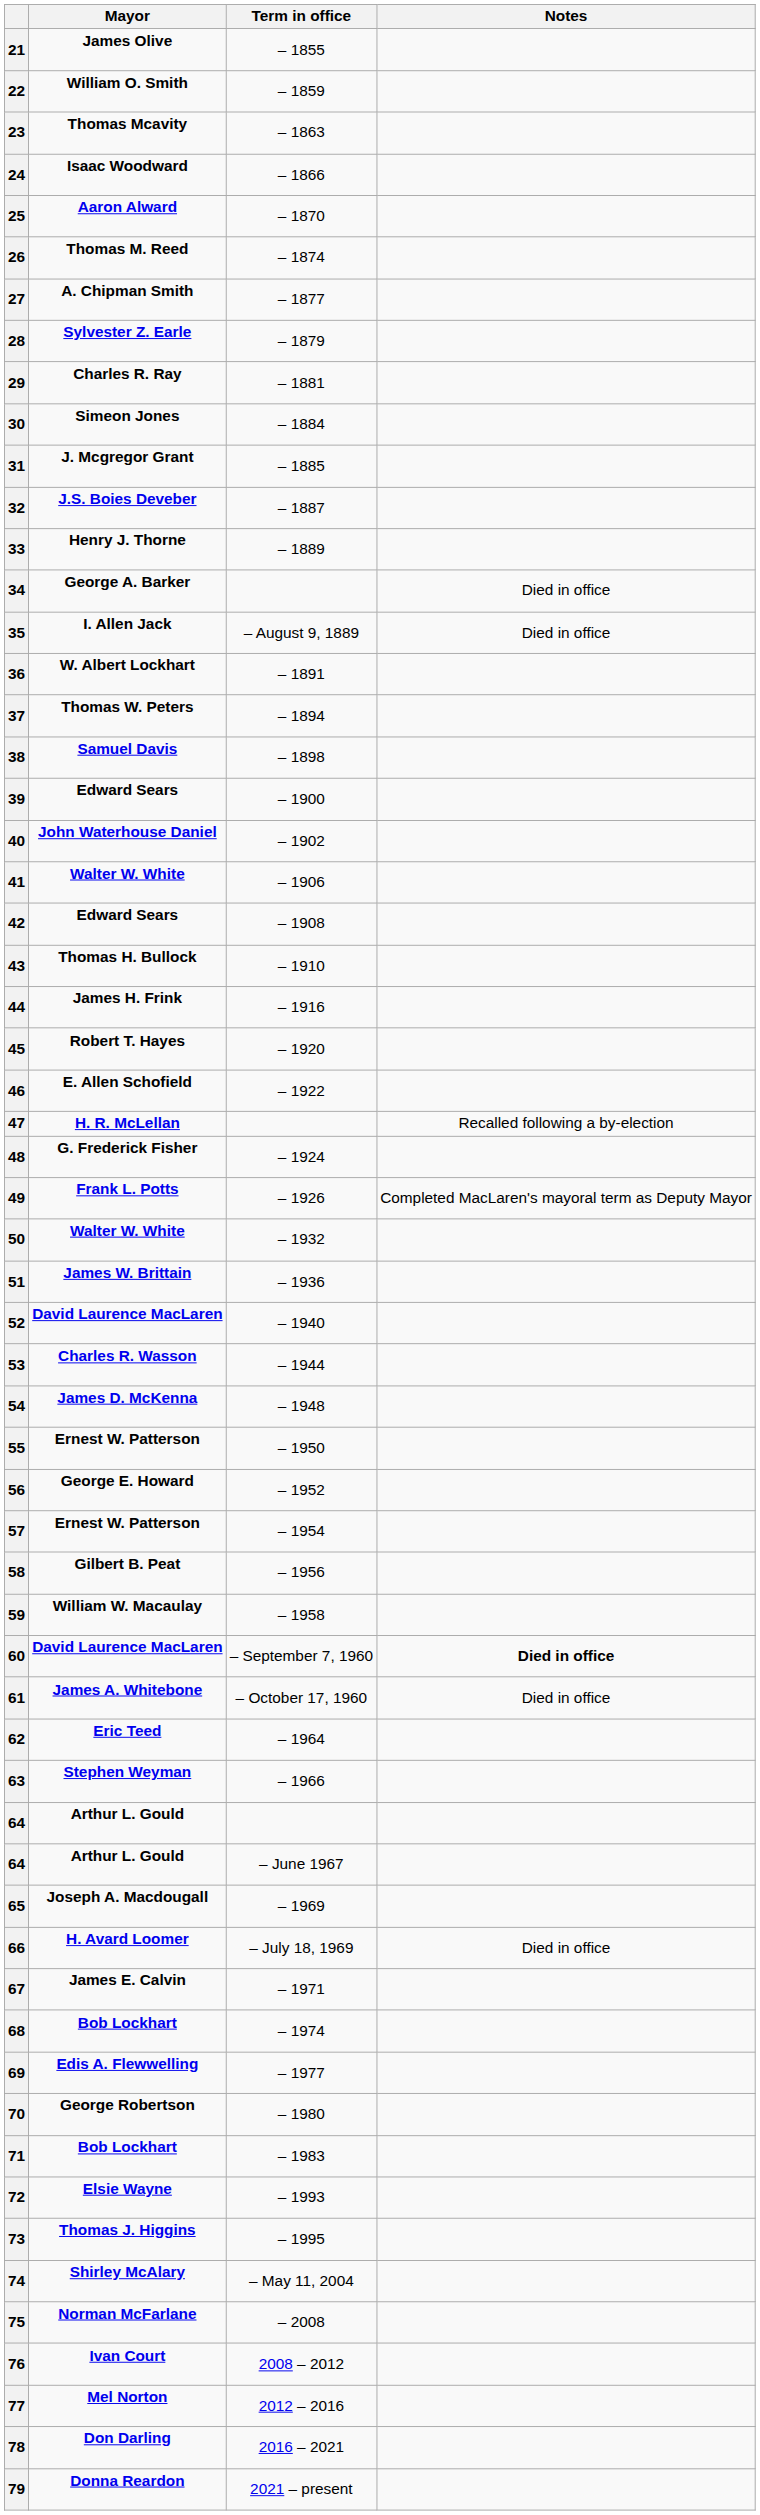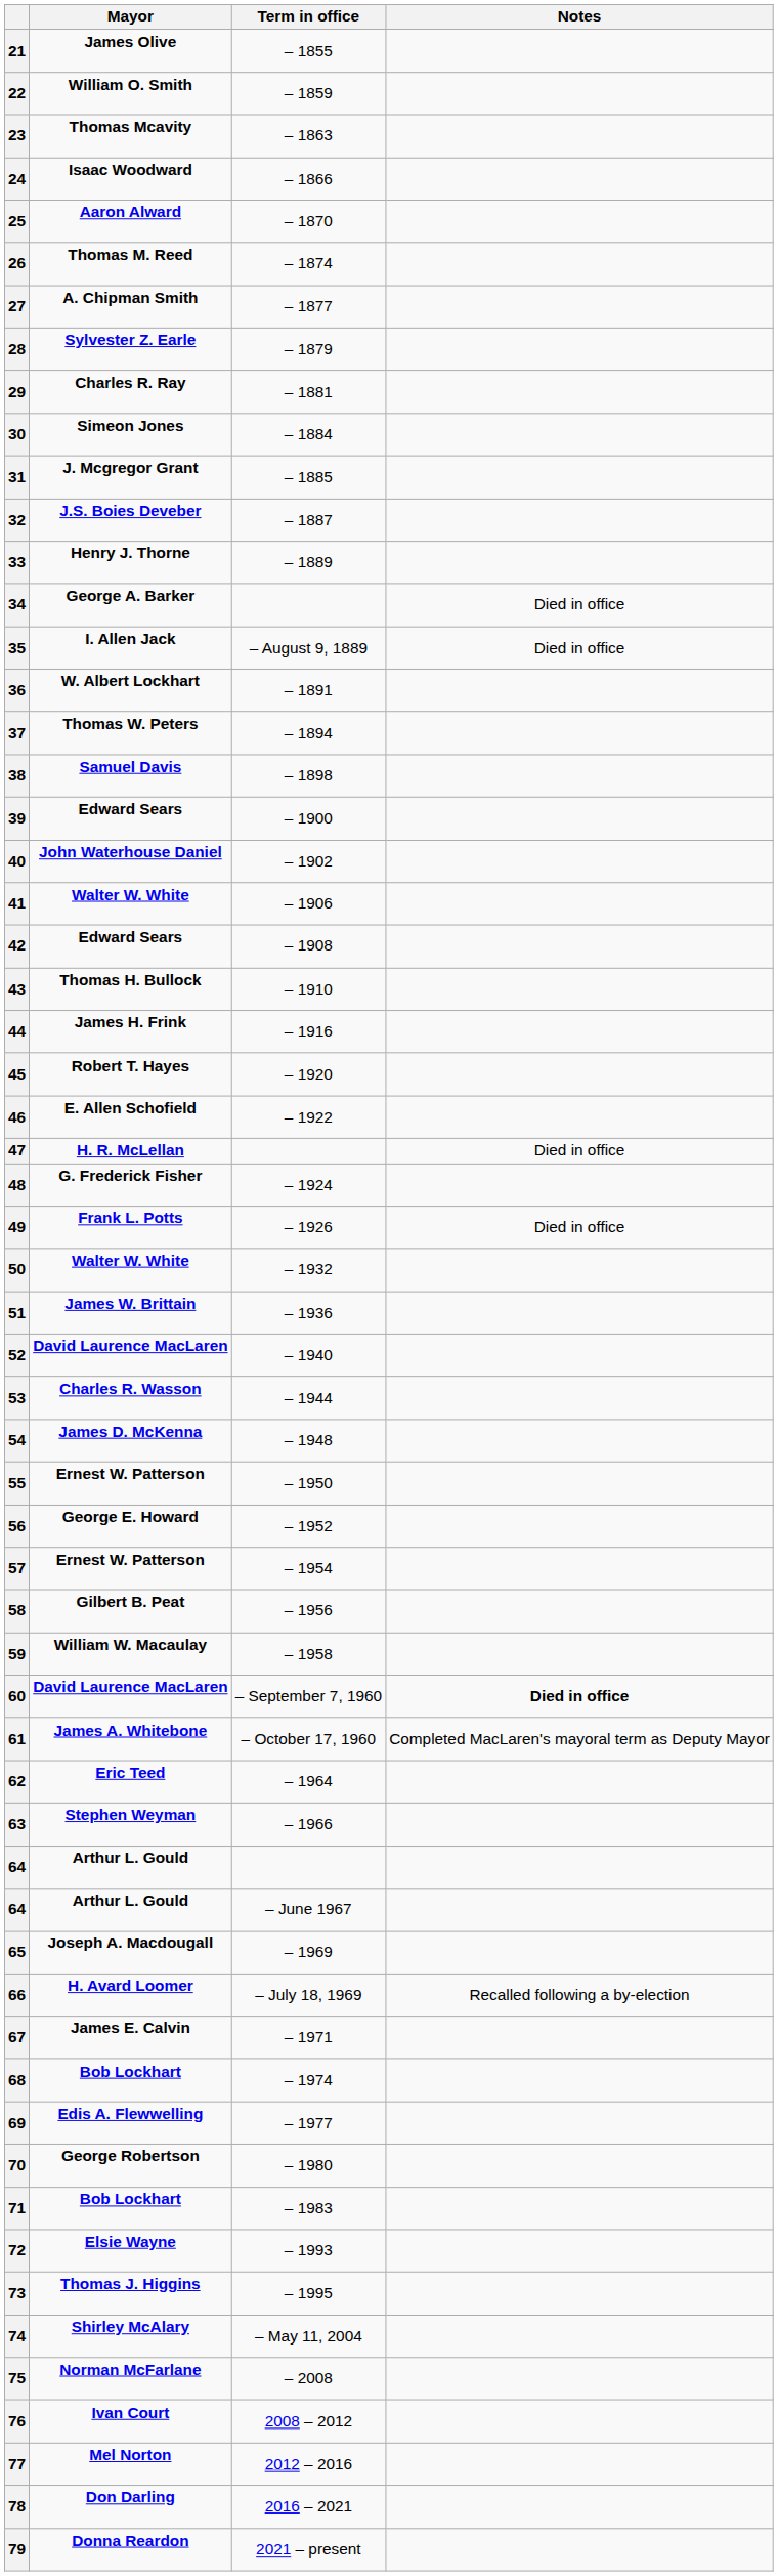 <table class="wikitable sortable" style="text-align:center;">
 <tr>
 <th scope="col" data-sort-type="number"></th>
 <th scope="col">Mayor</th>
 <th scope="col">Term in office</th>
 <th scope="col">Notes</th>
 </tr>
 <tr>
 <th scope="row">21</th>
 <td><strong>James Olive</strong><br><br></td>
 <td> – 1855</td>
 <td></td>
 </tr>
 <tr>
 <th scope="row">22</th>
 <td><strong>William O. Smith</strong><br><br></td>
 <td> – 1859</td>
 <td></td>
 </tr>
 <tr>
 <th scope="row">23</th>
 <td><strong>Thomas Mcavity</strong><br><br></td>
 <td> – 1863</td>
 <td></td>
 </tr>
 <tr>
 <th scope="row">24</th>
 <td><strong>Isaac Woodward</strong><br><br></td>
 <td> – 1866</td>
 <td></td>
 </tr>
 <tr>
 <th scope="row">25</th>
 <td><strong><a href='#'>Aaron Alward</a></strong><br><br></td>
 <td> – 1870</td>
 <td></td>
 </tr>
 <tr>
 <th scope="row">26</th>
 <td><strong>Thomas M. Reed</strong><br><br></td>
 <td> – 1874</td>
 <td></td>
 </tr>
 <tr>
 <th scope="row">27</th>
 <td><strong>A. Chipman Smith</strong><br><br></td>
 <td> – 1877</td>
 <td></td>
 </tr>
 <tr>
 <th scope="row">28</th>
 <td><strong><a href='#'>Sylvester Z. Earle</a></strong><br><br></td>
 <td> – 1879</td>
 <td></td>
 </tr>
 <tr>
 <th scope="row">29</th>
 <td><strong>Charles R. Ray</strong><br><br></td>
 <td> – 1881</td>
 <td></td>
 </tr>
 <tr>
 <th scope="row">30</th>
 <td><strong>Simeon Jones</strong><br><br></td>
 <td> – 1884</td>
 <td></td>
 </tr>
 <tr>
 <th scope="row">31</th>
 <td><strong>J. Mcgregor Grant</strong><br><br></td>
 <td> – 1885</td>
 <td></td>
 </tr>
 <tr>
 <th scope="row">32</th>
 <td><strong><a href='#'>J.S. Boies Deveber</a></strong><br><br></td>
 <td> – 1887</td>
 <td></td>
 </tr>
 <tr>
 <th scope="row">33</th>
 <td><strong>Henry J. Thorne</strong><br><br></td>
 <td> – 1889</td>
 <td></td>
 </tr>
 <tr>
 <th scope="row">34</th>
 <td><strong>George A. Barker</strong><br><br></td>
 <td></td>
 <td>Died in office</td>
 </tr>
 <tr>
 <th scope="row">35</th>
 <td><strong>I. Allen Jack</strong><br><br></td>
 <td> – August 9, 1889</td>
 <td>Died in office</td>
 </tr>
 <tr>
 <th scope="row">36</th>
 <td><strong>W. Albert Lockhart</strong><br><br></td>
 <td> – 1891</td>
 <td></td>
 </tr>
 <tr>
 <th scope="row">37</th>
 <td><strong>Thomas W. Peters</strong><br><br></td>
 <td> – 1894</td>
 <td></td>
 </tr>
 <tr>
 <th scope="row">38</th>
 <td><strong><a href='#'>Samuel Davis</a></strong><br><br></td>
 <td> – 1898</td>
 <td></td>
 </tr>
 <tr>
 <th scope="row">39</th>
 <td><strong>Edward Sears</strong><br><br></td>
 <td> – 1900</td>
 <td></td>
 </tr>
 <tr>
 <th scope="row">40</th>
 <td><strong><a href='#'>John Waterhouse Daniel</a></strong><br><br></td>
 <td> – 1902</td>
 <td></td>
 </tr>
 <tr>
 <th scope="row">41</th>
 <td><strong><a href='#'>Walter W. White</a></strong><br><br></td>
 <td> – 1906</td>
 <td></td>
 </tr>
 <tr>
 <th scope="row">42</th>
 <td><strong>Edward Sears</strong><br><br></td>
 <td> – 1908</td>
 <td></td>
 </tr>
 <tr>
 <th scope="row">43</th>
 <td><strong>Thomas H. Bullock</strong><br><br></td>
 <td> – 1910</td>
 <td></td>
 </tr>
 <tr>
 <th scope="row">44</th>
 <td><strong>James H. Frink</strong><br><br></td>
 <td> – 1916</td>
 <td></td>
 </tr>
 <tr>
 <th scope="row">45</th>
 <td><strong>Robert T. Hayes</strong><br><br></td>
 <td> – 1920</td>
 <td></td>
 </tr>
 <tr>
 <th scope="row">46</th>
 <td><strong>E. Allen Schofield</strong><br><br></td>
 <td> – 1922</td>
 <td></td>
 </tr>
 <tr>
 <th scope="row">47</th>
 <td><strong><a href='#'>H. R. McLellan</a></strong><br></td>
 <td></td>
-<td>Recalled following a by-election</td>
+<td>Died in office</td>
 </tr>
 <tr>
 <th scope="row">48</th>
 <td><strong>G. Frederick Fisher</strong><br><br></td>
 <td> – 1924</td>
 <td></td>
 </tr>
 <tr>
 <th scope="row">49</th>
 <td><strong><a href='#'>Frank L. Potts</a></strong><br><br></td>
 <td> – 1926</td>
-<td>Completed MacLaren's mayoral term as Deputy Mayor</td>
+<td>Died in office</td>
 </tr>
 <tr>
 <th scope="row">50</th>
 <td><strong><a href='#'>Walter W. White</a></strong><br><br></td>
 <td> – 1932</td>
 <td></td>
 </tr>
 <tr>
 <th scope="row">51</th>
 <td><strong><a href='#'>James W. Brittain</a></strong><br><br></td>
 <td> – 1936</td>
 <td></td>
 </tr>
 <tr>
 <th scope="row">52</th>
 <td><strong><a href='#'>David Laurence MacLaren</a></strong><br><br></td>
 <td> – 1940</td>
 <td></td>
 </tr>
 <tr>
 <th scope="row">53</th>
 <td><strong><a href='#'>Charles R. Wasson</a></strong><br><br></td>
 <td> – 1944</td>
 <td></td>
 </tr>
 <tr>
 <th scope="row">54</th>
 <td><strong><a href='#'>James D. McKenna</a></strong><br><br></td>
 <td> – 1948</td>
 <td></td>
 </tr>
 <tr>
 <th scope="row">55</th>
 <td><strong>Ernest W. Patterson</strong><br><br></td>
 <td> – 1950</td>
 <td></td>
 </tr>
 <tr>
 <th scope="row">56</th>
 <td><strong>George E. Howard</strong><br><br></td>
 <td> – 1952</td>
 <td></td>
 </tr>
 <tr>
 <th scope="row">57</th>
 <td><strong>Ernest W. Patterson</strong><br><br></td>
 <td> – 1954</td>
 <td></td>
 </tr>
 <tr>
 <th scope="row">58</th>
 <td><strong>Gilbert B. Peat</strong><br><br></td>
 <td> – 1956</td>
 <td></td>
 </tr>
 <tr>
 <th scope="row">59</th>
 <td><strong>William W. Macaulay</strong><br><br></td>
 <td> – 1958</td>
 <td></td>
 </tr>
 <tr>
 <th scope="row">60</th>
 <td><strong><a href='#'>David Laurence MacLaren</a></strong><br><br></td>
 <td> – September 7, 1960</td>
 <td><strong>Died in office</strong></td>
 </tr>
 <tr>
 <th scope="row">61</th>
 <td><strong><a href='#'>James A. Whitebone</a></strong><br><br></td>
 <td> – October 17, 1960</td>
-<td>Died in office</td>
+<td>Completed MacLaren's mayoral term as Deputy Mayor</td>
 </tr>
 <tr>
 <th scope="row">62</th>
 <td><strong><a href='#'>Eric Teed</a></strong><br><br></td>
 <td> – 1964</td>
 <td></td>
 </tr>
 <tr>
 <th scope="row">63</th>
 <td><strong><a href='#'>Stephen Weyman</a></strong><br><br></td>
 <td> – 1966</td>
 <td></td>
 </tr>
 <tr>
 <th scope="row">64</th>
 <td><strong>Arthur L. Gould</strong><br><br></td>
 <td></td>
 <td></td>
 </tr>
 <tr>
 <th scope="row">64</th>
 <td><strong>Arthur L. Gould</strong><br><br></td>
 <td> – June 1967</td>
 <td></td>
 </tr>
 <tr>
 <th scope="row">65</th>
 <td><strong>Joseph A. Macdougall</strong><br><br></td>
 <td> – 1969</td>
 <td></td>
 </tr>
 <tr>
 <th scope="row">66</th>
 <td><strong><a href='#'>H. Avard Loomer</a></strong><br><br></td>
 <td> – July 18, 1969</td>
-<td>Died in office</td>
+<td>Recalled following a by-election</td>
 </tr>
 <tr>
 <th scope="row">67</th>
 <td><strong>James E. Calvin</strong><br><br></td>
 <td> – 1971</td>
 <td></td>
 </tr>
 <tr>
 <th scope="row">68</th>
 <td><strong><a href='#'>Bob Lockhart</a></strong><br><br></td>
 <td> – 1974</td>
 <td></td>
 </tr>
 <tr>
 <th scope="row">69</th>
 <td><strong><a href='#'>Edis A. Flewwelling</a></strong><br><br></td>
 <td> – 1977</td>
 <td></td>
 </tr>
 <tr>
 <th scope="row">70</th>
 <td><strong>George Robertson</strong><br><br></td>
 <td> – 1980</td>
 <td></td>
 </tr>
 <tr>
 <th scope="row">71</th>
 <td><strong><a href='#'>Bob Lockhart</a></strong><br><br></td>
 <td> – 1983</td>
 <td></td>
 </tr>
 <tr>
 <th scope="row">72</th>
 <td><strong><a href='#'>Elsie Wayne</a></strong><br><br></td>
 <td> – 1993</td>
 <td></td>
 </tr>
 <tr>
 <th scope="row">73</th>
 <td><strong><a href='#'>Thomas J. Higgins</a></strong><br><br></td>
 <td> – 1995</td>
 <td></td>
 </tr>
 <tr>
 <th scope="row">74</th>
 <td><strong><a href='#'>Shirley McAlary</a></strong><br><br></td>
 <td> – May 11, 2004</td>
 <td></td>
 </tr>
 <tr>
 <th scope="row">75</th>
 <td><strong><a href='#'>Norman McFarlane</a></strong><br><br></td>
 <td> – 2008</td>
 <td></td>
 </tr>
 <tr>
 <th scope="row">76</th>
 <td><strong><a href='#'>Ivan Court</a></strong><br><br></td>
 <td><a href='#'>2008</a> – 2012</td>
 <td></td>
 </tr>
 <tr>
 <th scope="row">77</th>
 <td><strong><a href='#'>Mel Norton</a></strong><br><br></td>
 <td><a href='#'>2012</a> – 2016</td>
 <td></td>
 </tr>
 <tr>
 <th scope="row">78</th>
 <td><strong><a href='#'>Don Darling</a></strong><br><br></td>
 <td><a href='#'>2016</a> – 2021</td>
 <td></td>
 </tr>
 <tr>
 <th scope="row">79</th>
 <td><strong><a href='#'>Donna Reardon</a></strong><br><br></td>
 <td><a href='#'>2021</a> – present</td>
 <td></td>
 </tr>
 </table>
